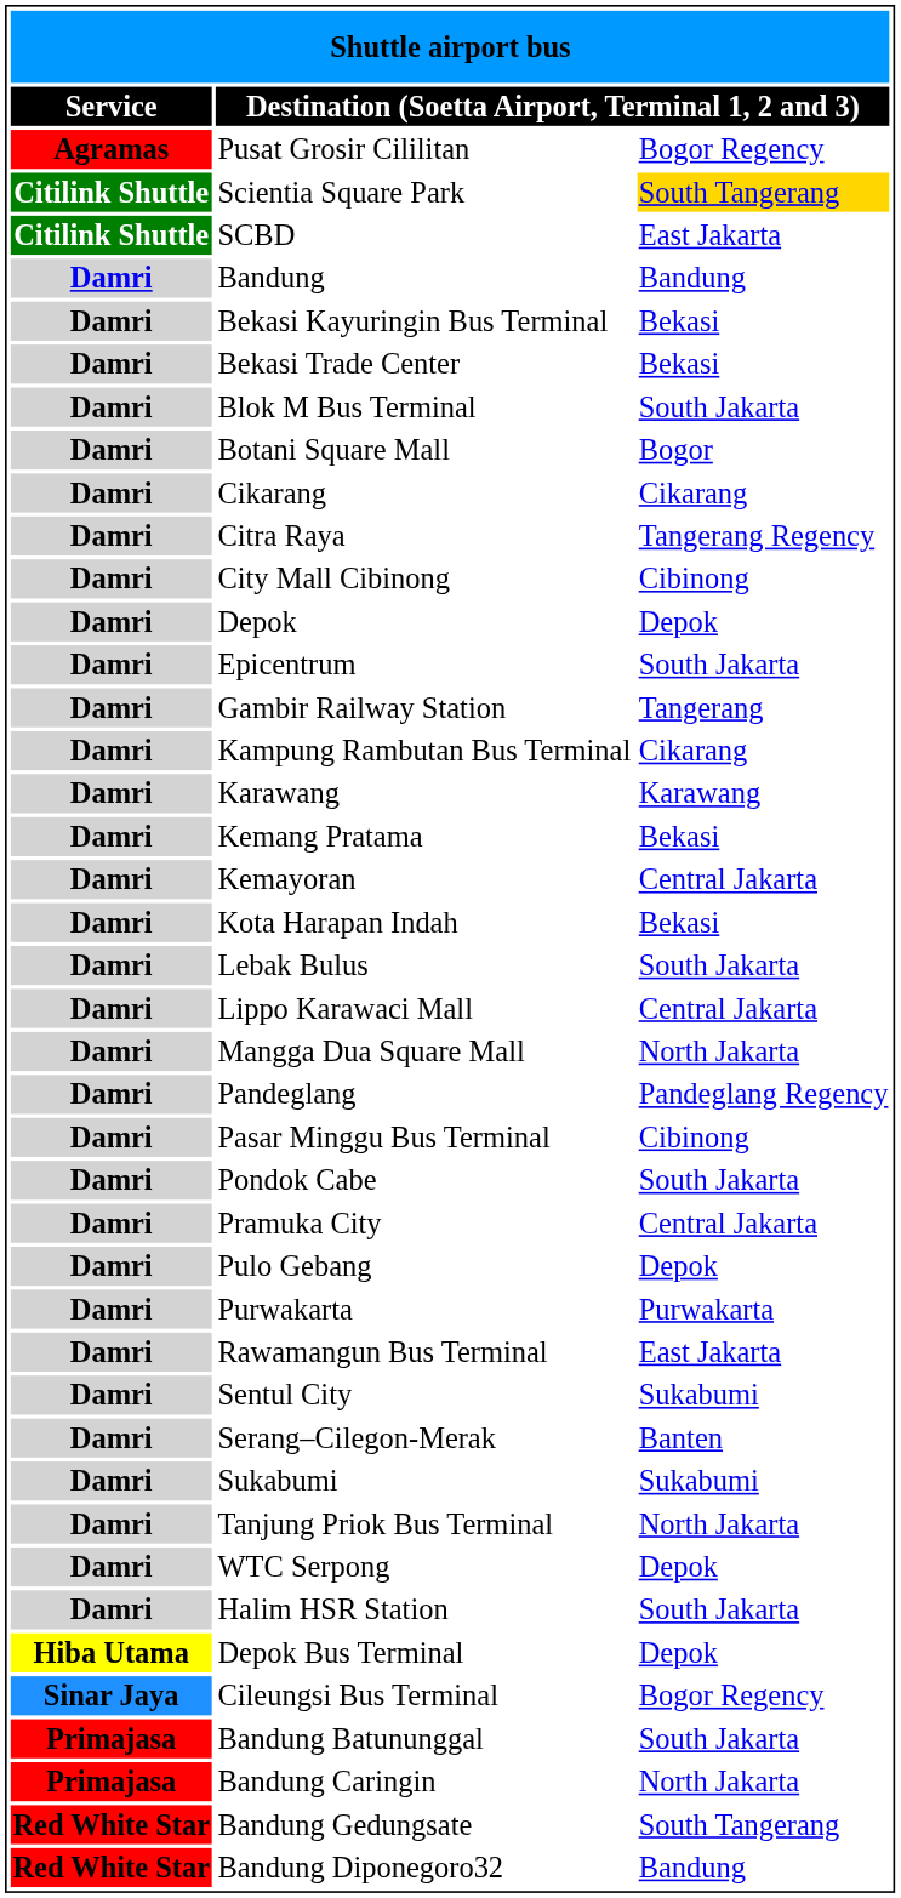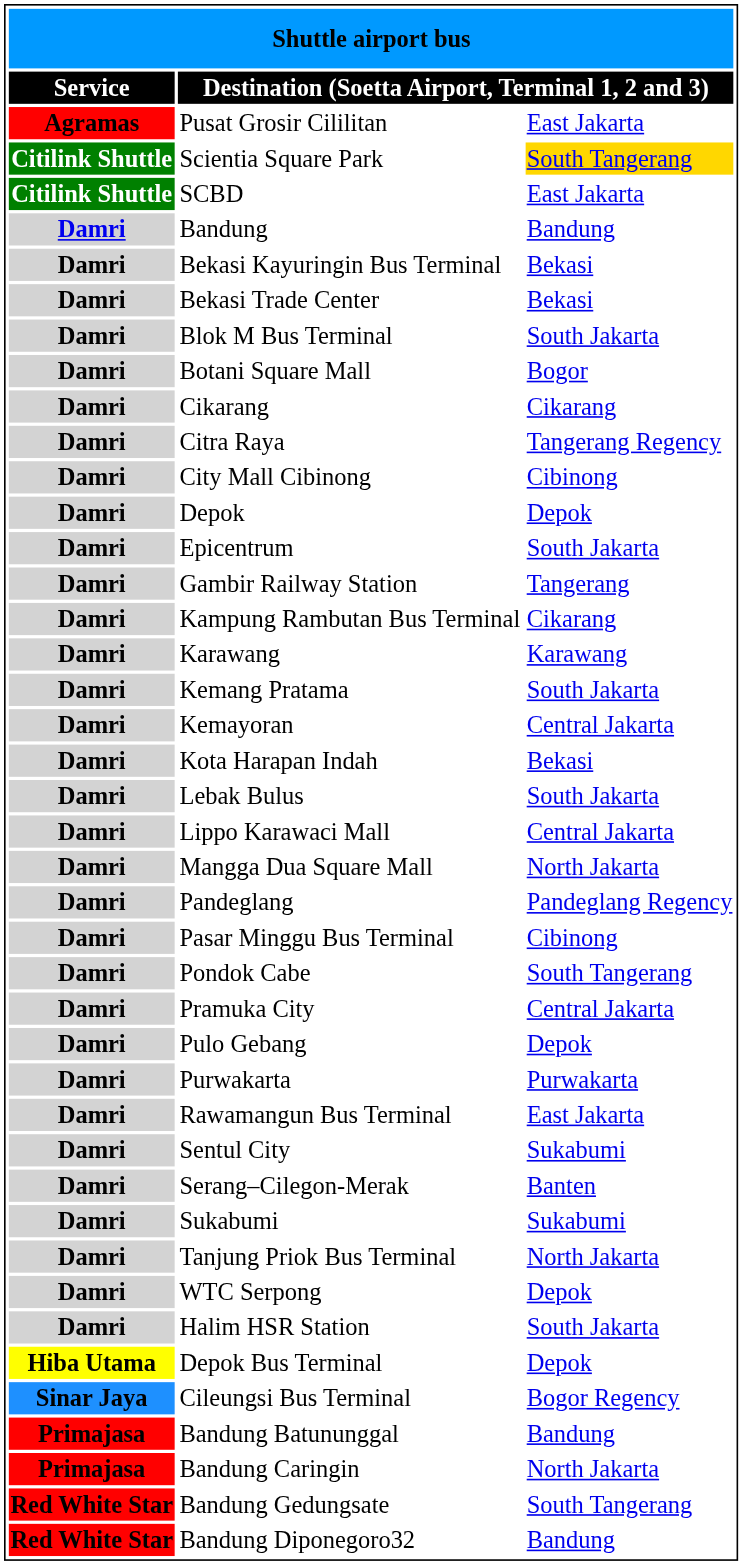 <table style="font-size:95%; border:1px solid black">
 <tr>
 <th colspan="4" style="text-align:center; background:#09f; color:black; height:35px;">Shuttle airport bus</th>
 </tr>
 <tr>
 <th style="background-color:black;color:white">Service</th>
 <th colspan="2" style="background-color:black;color:white">Destination (Soetta Airport, Terminal 1, 2 and 3)</th>
 </tr>
 <tr>
 <td style="background-color:red;color:black;text-align:center;font-weight:bold">Agramas</td>
 <td>Pusat Grosir Cililitan</td>
-<td><a href='#'>Bogor Regency</a></td>
+<td><a href='#'>East Jakarta</a></td>
 </tr>
 <tr>
 <td style="background-color:green;color:white;text-align:center;font-weight:bold">Citilink Shuttle</td>
 <td>Scientia Square Park</td>
 <td style="background: gold;"><a href='#'>South Tangerang</a></td>
 </tr>
 <tr>
 <td style="background-color:green;color:white;text-align:center;font-weight:bold">Citilink Shuttle</td>
 <td>SCBD</td>
 <td><a href='#'>East Jakarta</a></td>
 </tr>
 <tr>
 <td style="background-color:lightgray;color:black;text-align:center;font-weight:bold"><a href='#'>Damri</a></td>
 <td>Bandung</td>
 <td><a href='#'>Bandung</a></td>
 </tr>
 <tr>
 <td style="background-color:lightgray;color:black;text-align:center;font-weight:bold">Damri</td>
 <td>Bekasi Kayuringin Bus Terminal</td>
 <td><a href='#'>Bekasi</a></td>
 </tr>
 <tr>
 <td style="background-color:lightgray;color:black;text-align:center;font-weight:bold">Damri</td>
 <td>Bekasi Trade Center</td>
 <td><a href='#'>Bekasi</a></td>
 </tr>
 <tr>
 <td style="background-color:lightgray;color:black;text-align:center;font-weight:bold">Damri</td>
 <td>Blok M Bus Terminal</td>
 <td><a href='#'>South Jakarta</a></td>
 </tr>
 <tr>
 <td style="background-color:lightgray;color:black;text-align:center;font-weight:bold">Damri</td>
 <td>Botani Square Mall</td>
 <td><a href='#'>Bogor</a></td>
 </tr>
 <tr>
 <td style="background-color:lightgray;color:black;text-align:center;font-weight:bold">Damri</td>
 <td>Cikarang</td>
 <td><a href='#'>Cikarang</a></td>
 </tr>
 <tr>
 <td style="background-color:lightgray;color:black;text-align:center;font-weight:bold">Damri</td>
 <td>Citra Raya</td>
 <td><a href='#'>Tangerang Regency</a></td>
 </tr>
 <tr>
 <td style="background-color:lightgray;color:black;text-align:center;font-weight:bold">Damri</td>
 <td>City Mall Cibinong</td>
 <td><a href='#'>Cibinong</a></td>
 </tr>
 <tr>
 <td style="background-color:lightgray;color:black;text-align:center;font-weight:bold">Damri</td>
 <td>Depok</td>
 <td><a href='#'>Depok</a></td>
 </tr>
 <tr>
 <td style="background-color:lightgray;color:black;text-align:center;font-weight:bold">Damri</td>
 <td>Epicentrum</td>
 <td><a href='#'>South Jakarta</a></td>
 </tr>
 <tr>
 <td style="background-color:lightgray;color:black;text-align:center;font-weight:bold">Damri</td>
 <td>Gambir Railway Station</td>
 <td><a href='#'>Tangerang</a></td>
 </tr>
 <tr>
 <td style="background-color:lightgray;color:black;text-align:center;font-weight:bold">Damri</td>
 <td>Kampung Rambutan Bus Terminal</td>
 <td><a href='#'>Cikarang</a></td>
 </tr>
 <tr>
 <td style="background-color:lightgray;color:black;text-align:center;font-weight:bold">Damri</td>
 <td>Karawang</td>
 <td><a href='#'>Karawang</a></td>
 </tr>
 <tr>
 <td style="background-color:lightgray;color:black;text-align:center;font-weight:bold">Damri</td>
 <td>Kemang Pratama</td>
-<td><a href='#'>Bekasi</a></td>
+<td><a href='#'>South Jakarta</a></td>
 </tr>
 <tr>
 <td style="background-color:lightgray;color:black;text-align:center;font-weight:bold">Damri</td>
 <td>Kemayoran</td>
 <td><a href='#'>Central Jakarta</a></td>
 </tr>
 <tr>
 <td style="background-color:lightgray;color:black;text-align:center;font-weight:bold">Damri</td>
 <td>Kota Harapan Indah</td>
 <td><a href='#'>Bekasi</a></td>
 </tr>
 <tr>
 <td style="background-color:lightgray;color:black;text-align:center;font-weight:bold">Damri</td>
 <td>Lebak Bulus</td>
 <td><a href='#'>South Jakarta</a></td>
 </tr>
 <tr>
 <td style="background-color:lightgray;color:black;text-align:center;font-weight:bold">Damri</td>
 <td>Lippo Karawaci Mall</td>
 <td><a href='#'>Central Jakarta</a></td>
 </tr>
 <tr>
 <td style="background-color:lightgray;color:black;text-align:center;font-weight:bold">Damri</td>
 <td>Mangga Dua Square Mall</td>
 <td><a href='#'>North Jakarta</a></td>
 </tr>
 <tr>
 <td style="background-color:lightgray;color:black;text-align:center;font-weight:bold">Damri</td>
 <td>Pandeglang</td>
 <td><a href='#'>Pandeglang Regency</a></td>
 </tr>
 <tr>
 <td style="background-color:lightgray;color:black;text-align:center;font-weight:bold">Damri</td>
 <td>Pasar Minggu Bus Terminal</td>
 <td><a href='#'>Cibinong</a></td>
 </tr>
 <tr>
 <td style="background-color:lightgray;color:black;text-align:center;font-weight:bold">Damri</td>
 <td>Pondok Cabe</td>
-<td><a href='#'>South Jakarta</a></td>
+<td><a href='#'>South Tangerang</a></td>
 </tr>
 <tr>
 <td style="background-color:lightgray;color:black;text-align:center;font-weight:bold">Damri</td>
 <td>Pramuka City</td>
 <td><a href='#'>Central Jakarta</a></td>
 </tr>
 <tr>
 <td style="background-color:lightgray;color:black;text-align:center;font-weight:bold">Damri</td>
 <td>Pulo Gebang</td>
 <td><a href='#'>Depok</a></td>
 </tr>
 <tr>
 <td style="background-color:lightgray;color:black;text-align:center;font-weight:bold">Damri</td>
 <td>Purwakarta</td>
 <td><a href='#'>Purwakarta</a></td>
 </tr>
 <tr>
 <td style="background-color:lightgray;color:black;text-align:center;font-weight:bold">Damri</td>
 <td>Rawamangun Bus Terminal</td>
 <td><a href='#'>East Jakarta</a></td>
 </tr>
 <tr>
 <td style="background-color:lightgray;color:black;text-align:center;font-weight:bold">Damri</td>
 <td>Sentul City</td>
 <td><a href='#'>Sukabumi</a></td>
 </tr>
 <tr>
 <td style="background-color:lightgray;color:black;text-align:center;font-weight:bold">Damri</td>
 <td>Serang–Cilegon-Merak</td>
 <td><a href='#'>Banten</a></td>
 </tr>
 <tr>
 <td style="background-color:lightgray;color:black;text-align:center;font-weight:bold">Damri</td>
 <td>Sukabumi</td>
 <td><a href='#'>Sukabumi</a></td>
 </tr>
 <tr>
 <td style="background-color:lightgray;color:black;text-align:center;font-weight:bold">Damri</td>
 <td>Tanjung Priok Bus Terminal</td>
 <td><a href='#'>North Jakarta</a></td>
 </tr>
 <tr>
 <td style="background-color:lightgray;color:black;text-align:center;font-weight:bold">Damri</td>
 <td>WTC Serpong</td>
 <td><a href='#'>Depok</a></td>
 </tr>
 <tr>
 <td style="background-color:lightgray;color:black;text-align:center;font-weight:bold">Damri</td>
 <td>Halim HSR Station</td>
 <td><a href='#'>South Jakarta</a></td>
 </tr>
 <tr>
 <td style="background-color:yellow;color:black;text-align:center;font-weight:bold">Hiba Utama</td>
 <td>Depok Bus Terminal</td>
 <td><a href='#'>Depok</a></td>
 </tr>
 <tr>
 <td style="background-color:dodgerblue;color:black;text-align:center;font-weight:bold">Sinar Jaya</td>
 <td>Cileungsi Bus Terminal</td>
 <td><a href='#'>Bogor Regency</a></td>
 </tr>
 <tr>
 <td style="background-color:red;color:black;text-align:center;font-weight:bold">Primajasa</td>
 <td>Bandung Batununggal</td>
-<td><a href='#'>South Jakarta</a></td>
+<td><a href='#'>Bandung</a></td>
 </tr>
 <tr>
 <td style="background-color:red;color:black;text-align:center;font-weight:bold">Primajasa</td>
 <td>Bandung Caringin</td>
 <td><a href='#'>North Jakarta</a></td>
 </tr>
 <tr>
 <td style="background-color:red;color:black;text-align:center;font-weight:bold">Red White Star</td>
 <td>Bandung Gedungsate</td>
 <td><a href='#'>South Tangerang</a></td>
 </tr>
 <tr>
 <td style="background-color:red;color:black;text-align:center;font-weight:bold">Red White Star</td>
 <td>Bandung Diponegoro32</td>
 <td><a href='#'>Bandung</a></td>
 </tr>
 </table>
